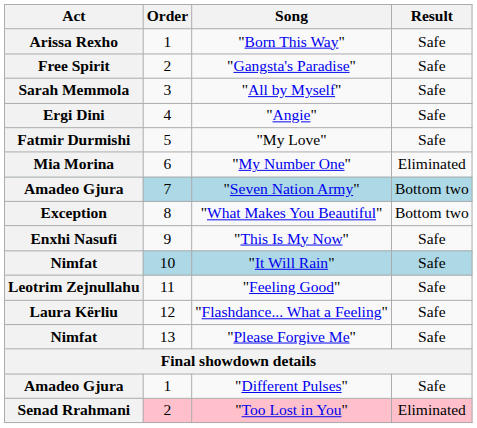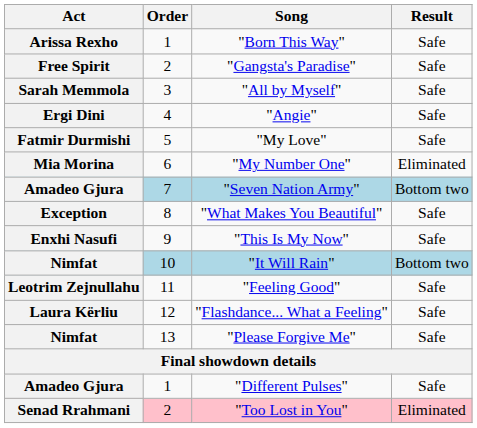 <table class="wikitable plainrowheaders" style="text-align:center;">
 <tr>
 <th scope="col">Act</th>
 <th scope="col">Order</th>
 <th scope="col">Song</th>
 <th scope="col">Result</th>
 </tr>
 <tr>
 <th scope="row">Arissa Rexho</th>
 <td>1</td>
 <td>"<a href='#'>Born This Way</a>"</td>
 <td>Safe</td>
 </tr>
 <tr>
 <th scope="row">Free Spirit</th>
 <td>2</td>
 <td>"<a href='#'>Gangsta's Paradise</a>"</td>
 <td>Safe</td>
 </tr>
 <tr>
 <th scope="row">Sarah Memmola</th>
 <td>3</td>
 <td>"<a href='#'>All by Myself</a>"</td>
 <td>Safe</td>
 </tr>
 <tr>
 <th scope="row">Ergi Dini</th>
 <td>4</td>
 <td>"<a href='#'>Angie</a>"</td>
 <td>Safe</td>
 </tr>
 <tr>
 <th scope="row">Fatmir Durmishi</th>
 <td>5</td>
 <td>"My Love"</td>
 <td>Safe</td>
 </tr>
 <tr>
 <th scope="row">Mia Morina</th>
 <td>6</td>
 <td>"<a href='#'>My Number One</a>"</td>
 <td>Eliminated</td>
 </tr>
 <tr style="background:lightblue;">
 <th scope="row">Amadeo Gjura</th>
 <td>7</td>
 <td>"<a href='#'>Seven Nation Army</a>"</td>
 <td>Bottom two</td>
 </tr>
 <tr>
 <th scope="row">Exception</th>
 <td>8</td>
 <td>"<a href='#'>What Makes You Beautiful</a>"</td>
-<td>Bottom two</td>
+<td>Safe</td>
 </tr>
 <tr>
 <th scope="row">Enxhi Nasufi</th>
 <td>9</td>
 <td>"<a href='#'>This Is My Now</a>"</td>
 <td>Safe</td>
 </tr>
 <tr style="background:lightblue;">
 <th scope="row">Nimfat</th>
 <td>10</td>
 <td>"<a href='#'>It Will Rain</a>"</td>
-<td>Safe</td>
+<td>Bottom two</td>
 </tr>
 <tr>
 <th scope="row">Leotrim Zejnullahu</th>
 <td>11</td>
 <td>"<a href='#'>Feeling Good</a>"</td>
 <td>Safe</td>
 </tr>
 <tr>
 <th scope="row">Laura Kërliu</th>
 <td>12</td>
 <td>"<a href='#'>Flashdance... What a Feeling</a>"</td>
 <td>Safe</td>
 </tr>
 <tr>
 <th scope="row">Nimfat</th>
 <td>13</td>
 <td>"<a href='#'>Please Forgive Me</a>"</td>
 <td>Safe</td>
 </tr>
 <tr>
 <th colspan="5">Final showdown details</th>
 </tr>
 <tr>
 <th scope="row">Amadeo Gjura</th>
 <td>1</td>
 <td>"<a href='#'>Different Pulses</a>"</td>
 <td>Safe</td>
 </tr>
 <tr style="background:pink;">
 <th scope="row">Senad Rrahmani</th>
 <td>2</td>
 <td>"<a href='#'>Too Lost in You</a>"</td>
 <td>Eliminated</td>
 </tr>
 </table>
